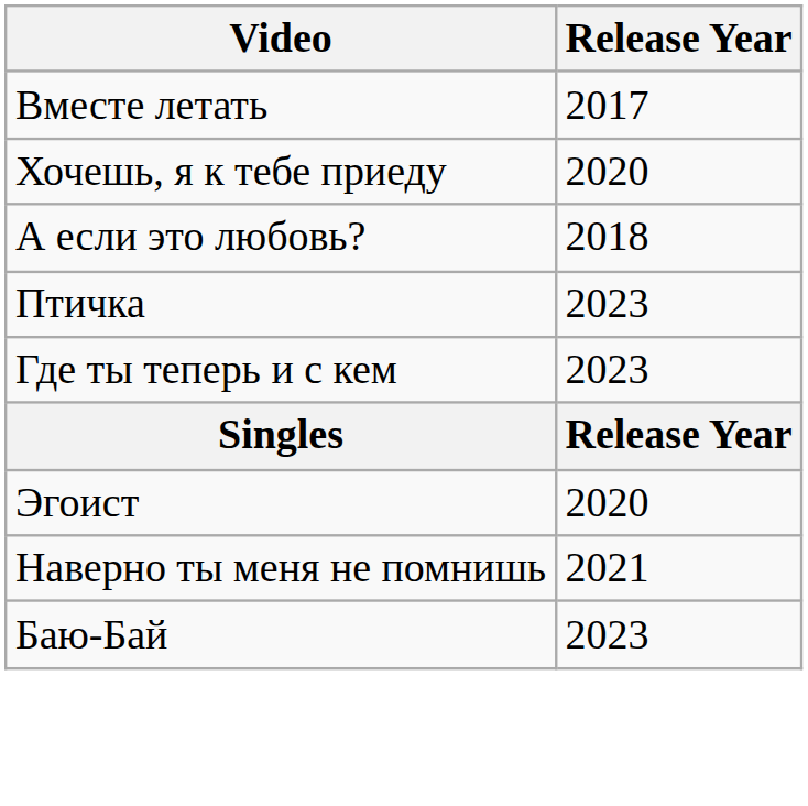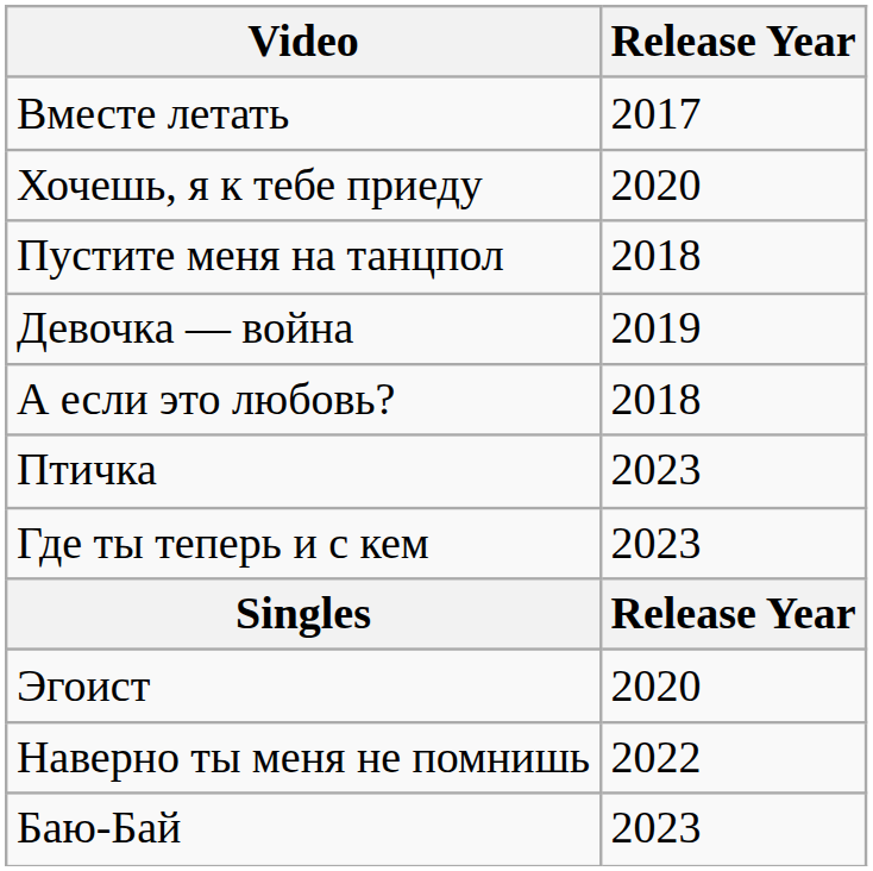 <table class="wikitable">
 <tr>
 <th>Video</th>
 <th>Release Year</th>
 </tr>
 <tr>
 <td>Вместе летать</td>
 <td>2017</td>
 </tr>
 <tr>
 <td>Хочешь, я к тебе приеду</td>
 <td>2020</td>
+</tr>
+<tr>
+<td>Пустите меня на танцпол</td>
+<td>2018</td>
+</tr>
+<tr>
+<td>Девочка — война</td>
+<td>2019</td>
 </tr>
 <tr>
 <td>А если это любовь?</td>
 <td>2018</td>
 </tr>
 <tr>
 <td>Птичка</td>
 <td>2023</td>
 </tr>
 <tr>
 <td>Где ты теперь и с кем</td>
 <td>2023</td>
 </tr>
 <tr>
 <th>Singles</th>
 <th>Release Year</th>
 </tr>
 <tr>
 <td>Эгоист</td>
 <td>2020</td>
 </tr>
 <tr>
 <td>Наверно ты меня не помнишь</td>
-<td>2021</td>
+<td>2022</td>
 </tr>
 <tr>
 <td>Баю-Бай</td>
 <td>2023</td>
 </tr>
 </table>
